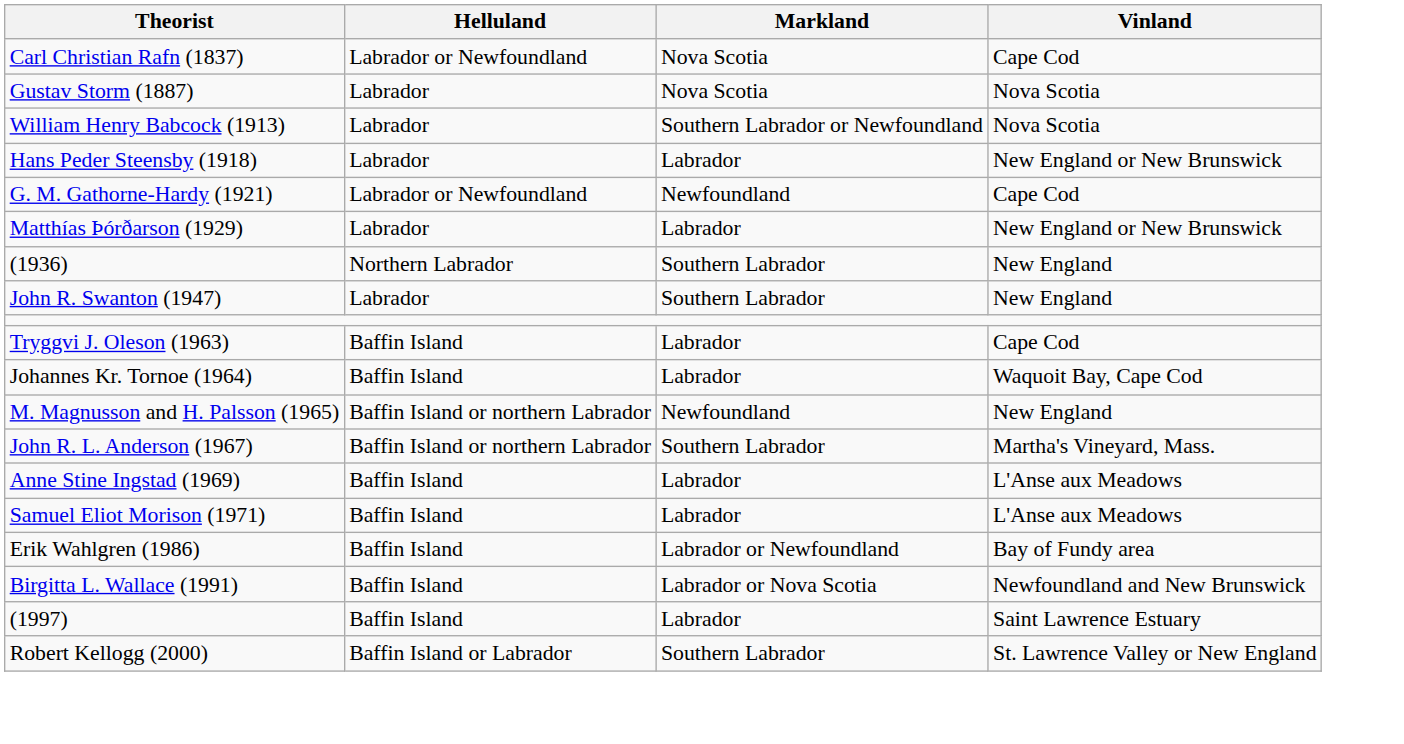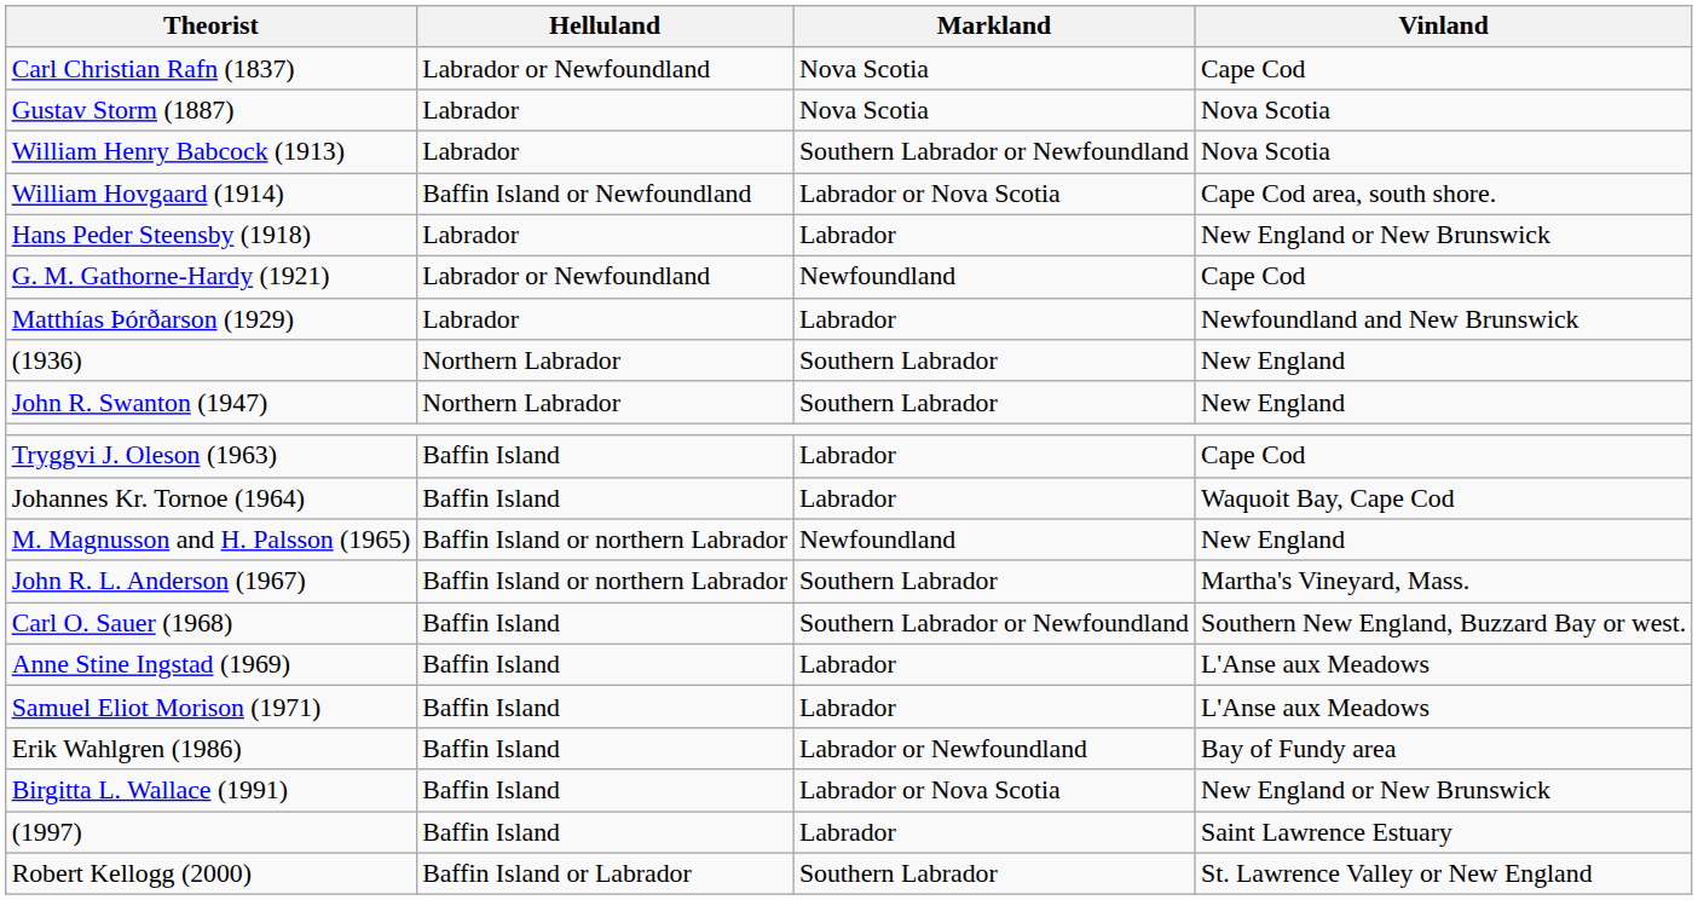 <table class="wikitable">
 <tr>
 <th scope="col">Theorist</th>
 <th scope="col">Helluland</th>
 <th scope="col">Markland</th>
 <th scope="col">Vinland</th>
 </tr>
 <tr>
 <td><a href='#'>Carl Christian Rafn</a> (1837)</td>
 <td>Labrador or Newfoundland</td>
 <td>Nova Scotia</td>
 <td>Cape Cod</td>
 </tr>
 <tr>
 <td><a href='#'>Gustav Storm</a> (1887)</td>
 <td>Labrador</td>
 <td>Nova Scotia</td>
 <td>Nova Scotia</td>
 </tr>
 <tr>
 <td><a href='#'>William Henry Babcock</a> (1913)</td>
 <td>Labrador</td>
 <td>Southern Labrador or Newfoundland</td>
 <td>Nova Scotia</td>
 </tr>
 <tr>
+<td><a href='#'>William Hovgaard</a> (1914)</td>
+<td>Baffin Island or Newfoundland</td>
+<td>Labrador or Nova Scotia</td>
+<td>Cape Cod area, south shore.</td>
+</tr>
+<tr>
 <td><a href='#'>Hans Peder Steensby</a> (1918)</td>
 <td>Labrador</td>
 <td>Labrador</td>
 <td>New England or New Brunswick</td>
 </tr>
 <tr>
 <td><a href='#'>G. M. Gathorne-Hardy</a> (1921)</td>
 <td>Labrador or Newfoundland</td>
 <td>Newfoundland</td>
 <td>Cape Cod</td>
 </tr>
 <tr>
 <td><a href='#'>Matthías Þórðarson</a> (1929)</td>
 <td>Labrador</td>
 <td>Labrador</td>
-<td>New England or New Brunswick</td>
+<td>Newfoundland and New Brunswick</td>
 </tr>
 <tr>
 <td>  (1936)</td>
 <td>Northern Labrador</td>
 <td>Southern Labrador</td>
 <td>New England</td>
 </tr>
 <tr>
 <td><a href='#'>John R. Swanton</a> (1947)</td>
-<td>Labrador</td>
+<td>Northern Labrador</td>
 <td>Southern Labrador</td>
 <td>New England</td>
 </tr>
 <tr>
 <td colspan=4></td>
 </tr>
 <tr>
 <td><a href='#'>Tryggvi J. Oleson</a> (1963)</td>
 <td>Baffin Island</td>
 <td>Labrador</td>
 <td>Cape Cod</td>
 </tr>
 <tr>
 <td>Johannes Kr. Tornoe (1964)</td>
 <td>Baffin Island</td>
 <td>Labrador</td>
 <td>Waquoit Bay, Cape Cod</td>
 </tr>
 <tr>
 <td><a href='#'>M. Magnusson</a> and <a href='#'>H. Palsson</a> (1965)</td>
 <td>Baffin Island or northern Labrador</td>
 <td>Newfoundland</td>
 <td>New England</td>
 </tr>
 <tr>
 <td><a href='#'>John R. L. Anderson</a> (1967)</td>
 <td>Baffin Island or northern Labrador</td>
 <td>Southern Labrador</td>
 <td>Martha's Vineyard, Mass.</td>
 </tr>
 <tr>
+<td><a href='#'>Carl O. Sauer</a> (1968)</td>
+<td>Baffin Island</td>
+<td>Southern Labrador or Newfoundland</td>
+<td>Southern New England, Buzzard Bay or west.</td>
+</tr>
+<tr>
 <td><a href='#'>Anne Stine Ingstad</a> (1969)</td>
 <td>Baffin Island</td>
 <td>Labrador</td>
 <td>L'Anse aux Meadows</td>
 </tr>
 <tr>
 <td><a href='#'>Samuel Eliot Morison</a> (1971)</td>
 <td>Baffin Island</td>
 <td>Labrador</td>
 <td>L'Anse aux Meadows</td>
 </tr>
 <tr>
 <td>Erik Wahlgren (1986)</td>
 <td>Baffin Island</td>
 <td>Labrador or Newfoundland</td>
 <td>Bay of Fundy area</td>
 </tr>
 <tr>
 <td><a href='#'>Birgitta L. Wallace</a> (1991)</td>
 <td>Baffin Island</td>
 <td>Labrador or Nova Scotia</td>
-<td>Newfoundland and New Brunswick</td>
+<td>New England or New Brunswick</td>
 </tr>
 <tr>
 <td> (1997)</td>
 <td>Baffin Island</td>
 <td>Labrador</td>
 <td>Saint Lawrence Estuary</td>
 </tr>
 <tr>
 <td>Robert Kellogg (2000)</td>
 <td>Baffin Island or Labrador</td>
 <td>Southern Labrador</td>
 <td>St. Lawrence Valley or New England</td>
 </tr>
 </table>
